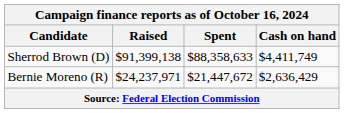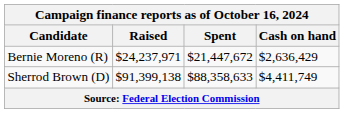 <table class="wikitable sortable">
 <tr>
 <th colspan=4>Campaign finance reports as of October 16, 2024</th>
 </tr>
 <tr style="text-align:center;">
 <th>Candidate</th>
 <th>Raised</th>
 <th>Spent</th>
 <th>Cash on hand</th>
 </tr>
 <tr>
+<td>Bernie Moreno (R)</td>
+<td>$24,237,971</td>
+<td>$21,447,672</td>
+<td>$2,636,429</td>
+</tr>
+<tr>
 <td>Sherrod Brown (D)</td>
 <td>$91,399,138</td>
 <td>$88,358,633</td>
 <td>$4,411,749</td>
 </tr>
 <tr>
-<td>Bernie Moreno (R)</td>
-<td>$24,237,971</td>
-<td>$21,447,672</td>
-<td>$2,636,429</td>
-</tr>
-<tr>
 <th colspan="4"><small>Source: <a href='#'>Federal Election Commission</a></small></th>
 </tr>
 </table>
